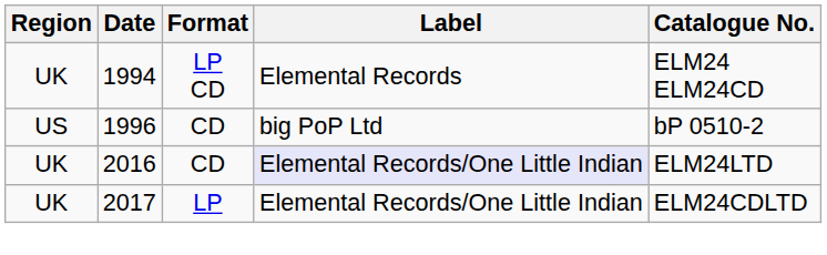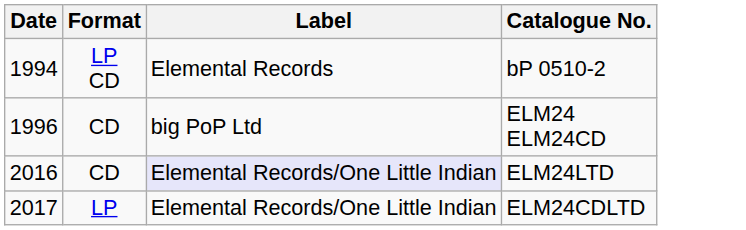 <table class="wikitable">
 <tr>
-<th>Region</th>
 <th>Date</th>
 <th>Format</th>
 <th>Label</th>
 <th>Catalogue No.</th>
 </tr>
 <tr>
-<td align="center">UK</td>
 <td align="center">1994</td>
 <td align="center"><a href='#'>LP</a><br>CD<br></td>
 <td>Elemental Records</td>
+<td>bP 0510-2</td>
+</tr>
+<tr>
+<td align="center">1996</td>
+<td align="center">CD</td>
+<td>big PoP Ltd</td>
 <td>ELM24<br>ELM24CD<br></td>
 </tr>
 <tr>
-<td align="center">US</td>
-<td align="center">1996</td>
-<td align="center">CD</td>
-<td>big PoP Ltd</td>
-<td>bP 0510-2</td>
-</tr>
-<tr>
-<td align="center">UK</td>
 <td align="center">2016</td>
 <td align="center">CD</td>
 <td style="background: lavender;">Elemental Records/One Little Indian</td>
 <td>ELM24LTD</td>
 </tr>
 <tr>
-<td align="center">UK</td>
 <td align="center">2017</td>
 <td align="center"><a href='#'>LP</a></td>
 <td>Elemental Records/One Little Indian</td>
 <td>ELM24CDLTD</td>
 </tr>
 </table>
